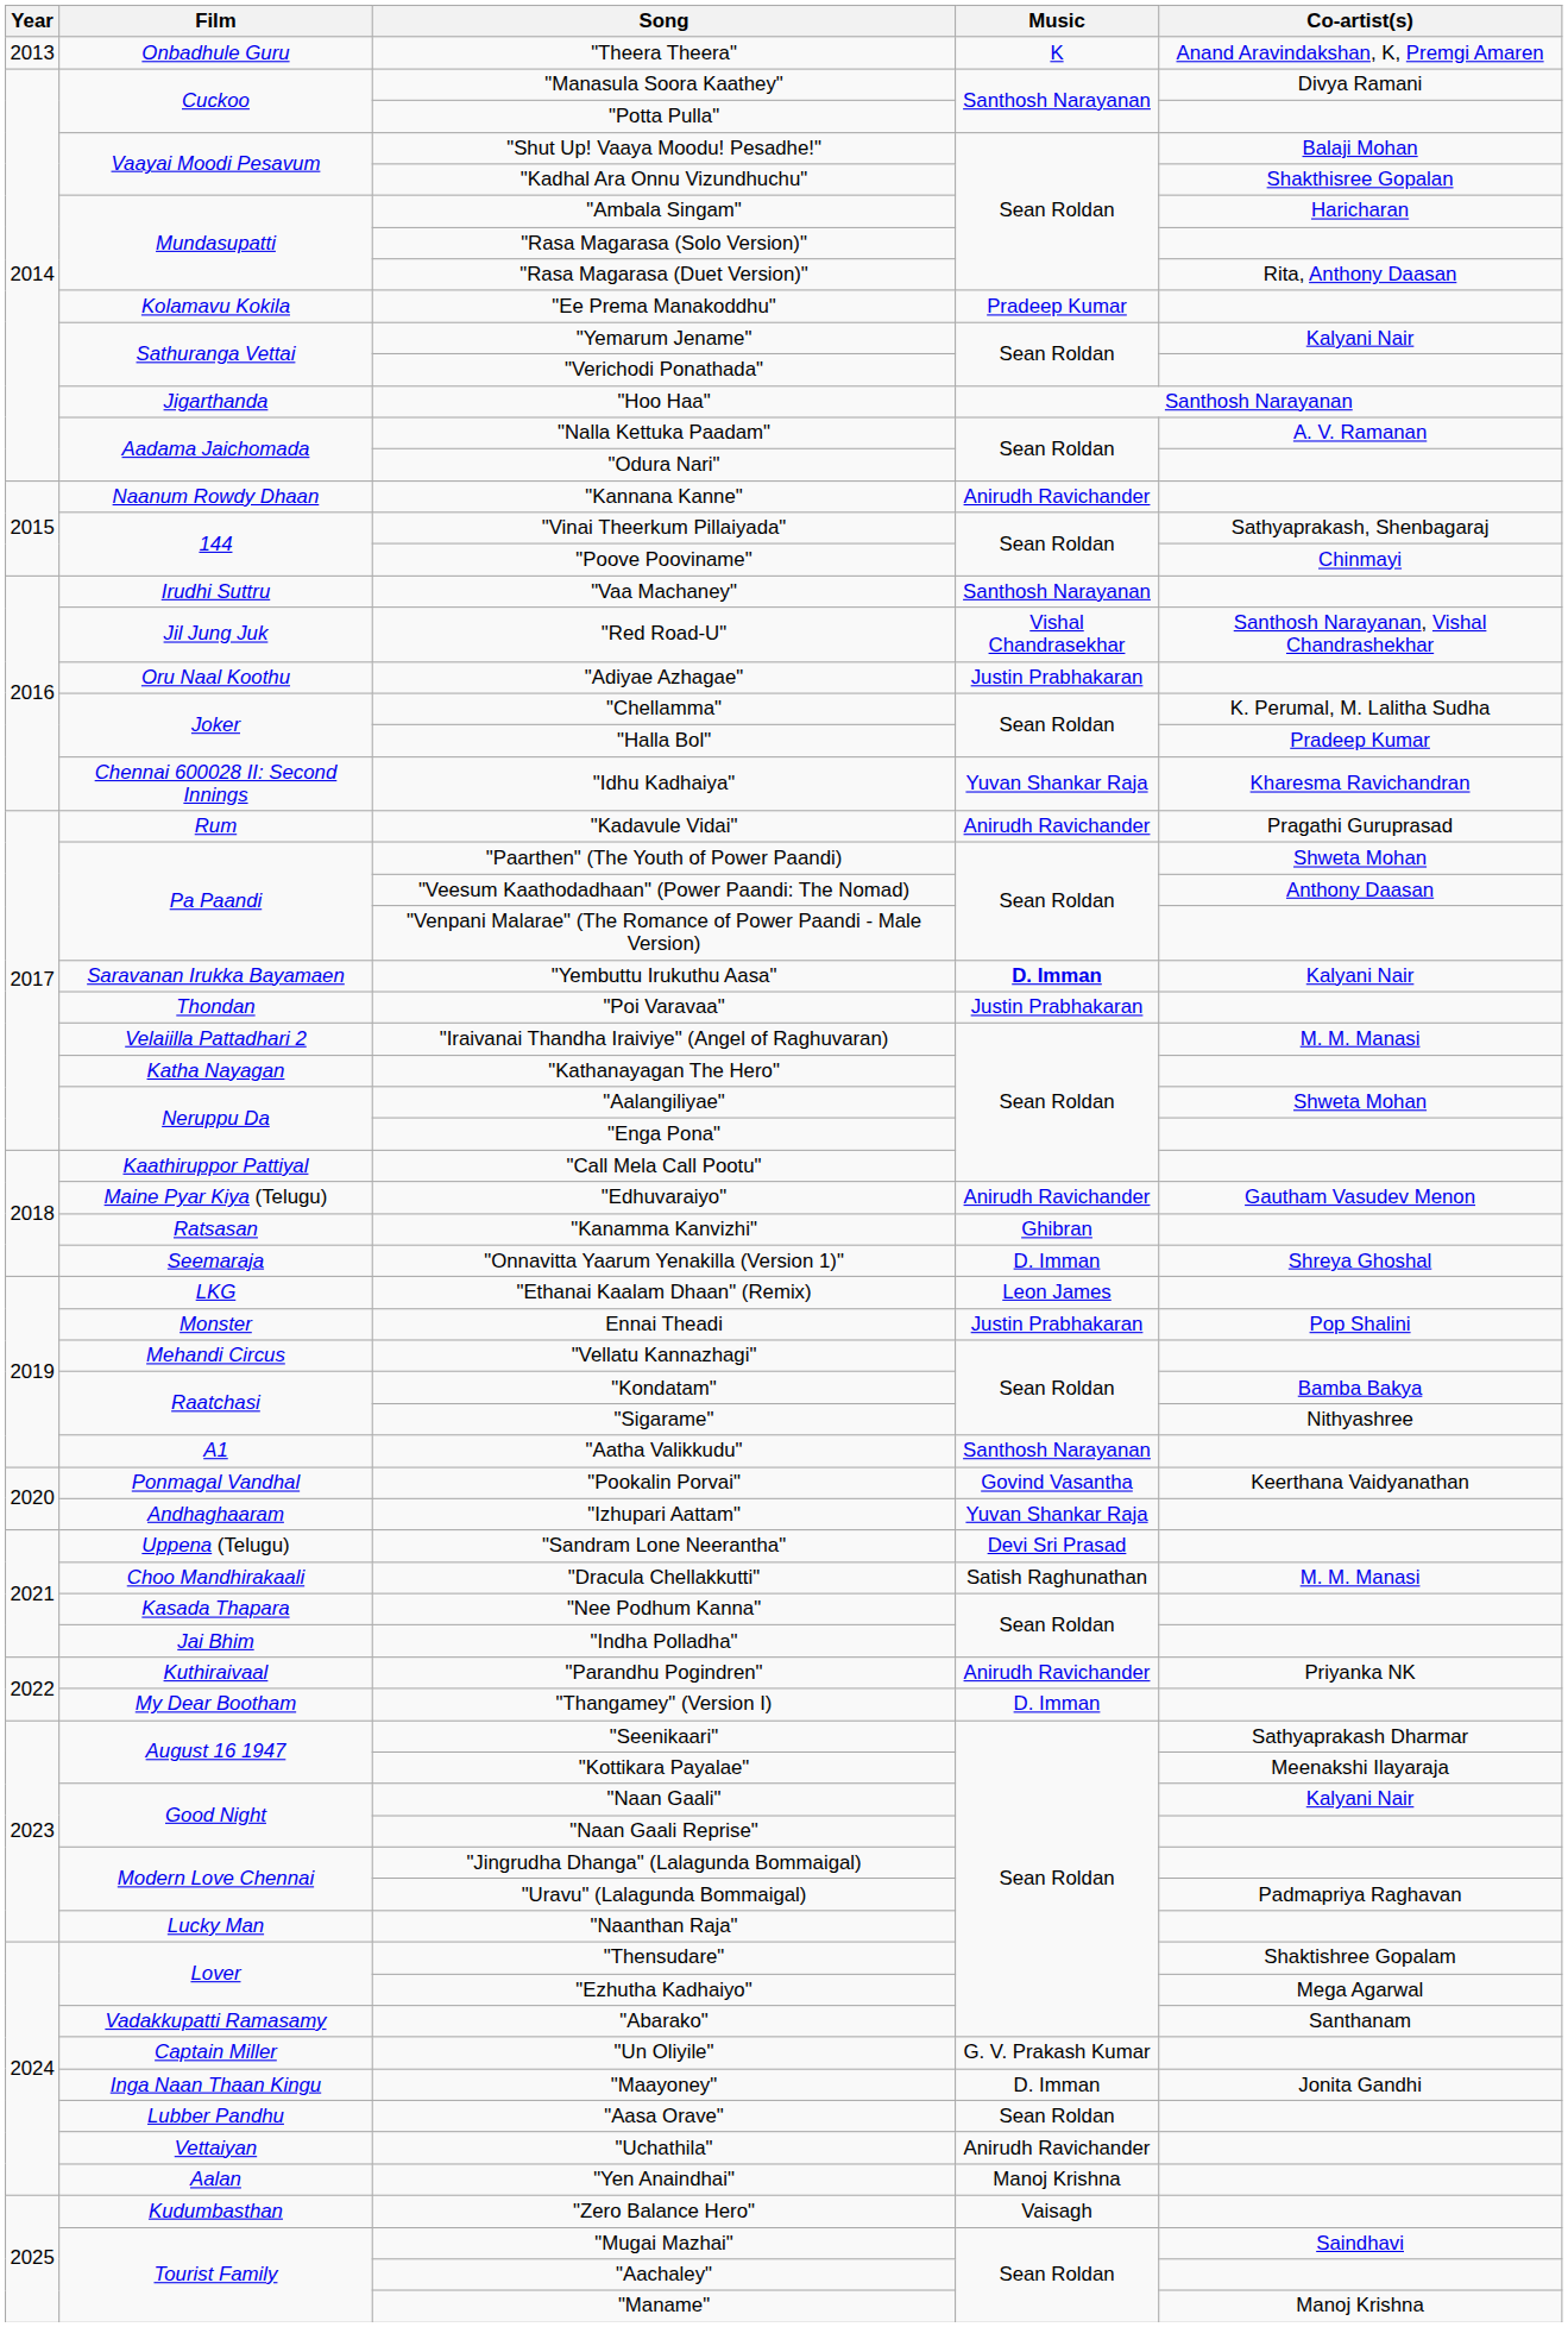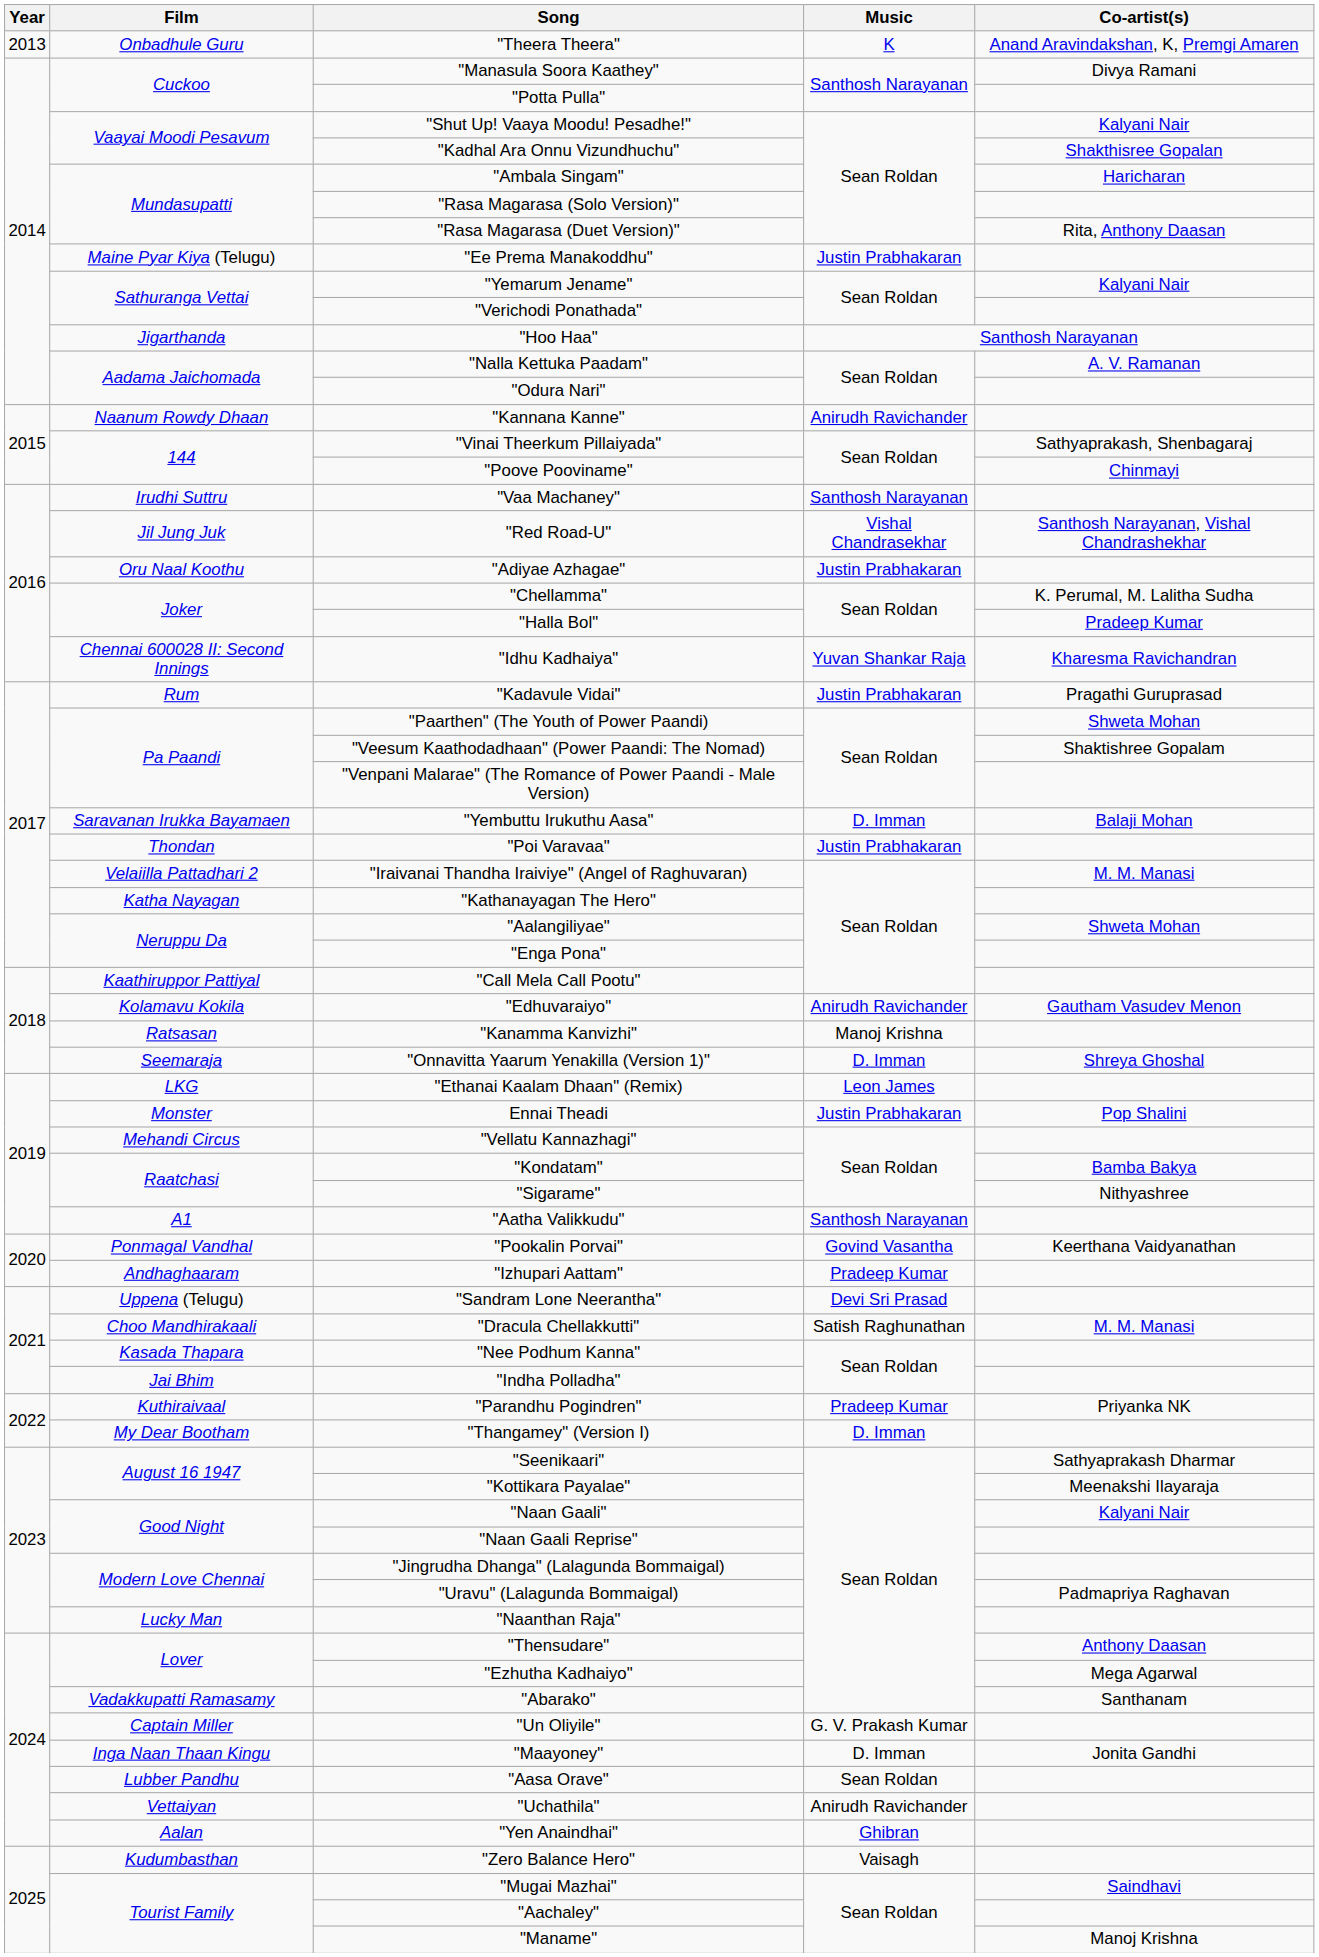 <table class="wikitable" style="text-align:center">
 <tr>
 <th>Year</th>
 <th>Film</th>
 <th>Song</th>
 <th>Music</th>
 <th>Co-artist(s)</th>
 </tr>
 <tr>
 <td>2013</td>
 <td><em><a href='#'>Onbadhule Guru</a></em></td>
 <td>"Theera Theera"</td>
 <td><a href='#'>K</a></td>
 <td><a href='#'>Anand Aravindakshan</a>, K, <a href='#'>Premgi Amaren</a></td>
 </tr>
 <tr>
 <td rowspan="13">2014</td>
 <td rowspan="2"><em><a href='#'>Cuckoo</a></em></td>
 <td>"Manasula Soora Kaathey"</td>
 <td rowspan='2'><a href='#'>Santhosh Narayanan</a></td>
 <td>Divya Ramani</td>
 </tr>
 <tr>
 <td>"Potta Pulla"</td>
 <td></td>
 </tr>
 <tr>
 <td rowspan="2"><em><a href='#'>Vaayai Moodi Pesavum</a></em></td>
 <td>"Shut Up! Vaaya Moodu! Pesadhe!"</td>
 <td rowspan="5">Sean Roldan</td>
-<td><a href='#'>Balaji Mohan</a></td>
+<td><a href='#'>Kalyani Nair</a></td>
 </tr>
 <tr>
 <td>"Kadhal Ara Onnu Vizundhuchu"</td>
 <td><a href='#'>Shakthisree Gopalan</a></td>
 </tr>
 <tr>
 <td rowspan='3'><em><a href='#'>Mundasupatti</a></em></td>
 <td>"Ambala Singam"</td>
 <td><a href='#'>Haricharan</a></td>
 </tr>
 <tr>
 <td>"Rasa Magarasa (Solo Version)"</td>
 <td></td>
 </tr>
 <tr>
 <td>"Rasa Magarasa (Duet Version)"</td>
 <td>Rita, <a href='#'>Anthony Daasan</a></td>
 </tr>
 <tr>
-<td><em><a href='#'>Kolamavu Kokila</a></em></td>
+<td><em><a href='#'>Maine Pyar Kiya</a></em> (Telugu)</td>
 <td>"Ee Prema Manakoddhu"</td>
-<td><a href='#'>Pradeep Kumar</a></td>
+<td><a href='#'>Justin Prabhakaran</a></td>
 <td></td>
 </tr>
 <tr>
 <td rowspan="2"><em><a href='#'>Sathuranga Vettai</a></em></td>
 <td>"Yemarum Jename"</td>
 <td rowspan="2">Sean Roldan</td>
 <td><a href='#'>Kalyani Nair</a></td>
 </tr>
 <tr>
 <td>"Verichodi Ponathada"</td>
 <td></td>
 </tr>
 <tr>
 <td><em><a href='#'>Jigarthanda</a></em></td>
 <td>"Hoo Haa"</td>
 <td colspan='2'><a href='#'>Santhosh Narayanan</a></td>
 </tr>
 <tr>
 <td rowspan="2"><em><a href='#'>Aadama Jaichomada</a></em></td>
 <td>"Nalla Kettuka Paadam"</td>
 <td rowspan="2">Sean Roldan</td>
 <td><a href='#'>A. V. Ramanan</a></td>
 </tr>
 <tr>
 <td>"Odura Nari"</td>
 <td></td>
 </tr>
 <tr>
 <td rowspan="3">2015</td>
 <td><em><a href='#'>Naanum Rowdy Dhaan</a></em></td>
 <td>"Kannana Kanne"</td>
 <td><a href='#'>Anirudh Ravichander</a></td>
 <td></td>
 </tr>
 <tr>
 <td rowspan="2"><em><a href='#'>144</a></em></td>
 <td>"Vinai Theerkum Pillaiyada"</td>
 <td rowspan="2">Sean Roldan</td>
 <td>Sathyaprakash, Shenbagaraj</td>
 </tr>
 <tr>
 <td>"Poove Pooviname"</td>
 <td><a href='#'>Chinmayi</a></td>
 </tr>
 <tr>
 <td rowspan="6">2016</td>
 <td><em><a href='#'>Irudhi Suttru</a></em></td>
 <td>"Vaa Machaney"</td>
 <td><a href='#'>Santhosh Narayanan</a></td>
 <td></td>
 </tr>
 <tr>
 <td><em><a href='#'>Jil Jung Juk</a></em></td>
 <td>"Red Road-U"</td>
 <td><a href='#'>Vishal Chandrasekhar</a></td>
 <td><a href='#'>Santhosh Narayanan</a>, <a href='#'>Vishal Chandrashekhar</a></td>
 </tr>
 <tr>
 <td><em><a href='#'>Oru Naal Koothu</a></em></td>
 <td>"Adiyae Azhagae"</td>
 <td><a href='#'>Justin Prabhakaran</a></td>
 <td></td>
 </tr>
 <tr>
 <td rowspan="2"><em><a href='#'>Joker</a></em></td>
 <td>"Chellamma"</td>
 <td rowspan="2">Sean Roldan</td>
 <td>K. Perumal, M. Lalitha Sudha</td>
 </tr>
 <tr>
 <td>"Halla Bol"</td>
 <td><a href='#'>Pradeep Kumar</a></td>
 </tr>
 <tr>
 <td><em><a href='#'>Chennai 600028 II: Second Innings</a></em></td>
 <td>"Idhu Kadhaiya"</td>
 <td><a href='#'>Yuvan Shankar Raja</a></td>
 <td><a href='#'>Kharesma Ravichandran</a></td>
 </tr>
 <tr>
 <td rowspan="10">2017</td>
 <td><em><a href='#'>Rum</a></em></td>
 <td>"Kadavule Vidai"</td>
-<td><a href='#'>Anirudh Ravichander</a></td>
+<td><a href='#'>Justin Prabhakaran</a></td>
 <td>Pragathi Guruprasad</td>
 </tr>
 <tr>
 <td rowspan="3"><em><a href='#'>Pa Paandi</a></em></td>
 <td>"Paarthen" (The Youth of Power Paandi)</td>
 <td rowspan="3">Sean Roldan</td>
 <td><a href='#'>Shweta Mohan</a></td>
 </tr>
 <tr>
 <td>"Veesum Kaathodadhaan" (Power Paandi: The Nomad)</td>
-<td><a href='#'>Anthony Daasan</a></td>
+<td>Shaktishree Gopalam</td>
 </tr>
 <tr>
 <td>"Venpani Malarae" (The Romance of Power Paandi - Male Version)</td>
 <td></td>
 </tr>
 <tr>
 <td><em><a href='#'>Saravanan Irukka Bayamaen</a></em></td>
 <td>"Yembuttu Irukuthu Aasa"</td>
-<td><strong><a href='#'>D. Imman</a></strong></td>
-<td><a href='#'>Kalyani Nair</a></td>
+<td><a href='#'>D. Imman</a></td>
+<td><a href='#'>Balaji Mohan</a></td>
 </tr>
 <tr>
 <td><em><a href='#'>Thondan</a></em></td>
 <td>"Poi Varavaa"</td>
 <td><a href='#'>Justin Prabhakaran</a></td>
 <td></td>
 </tr>
 <tr>
 <td><em><a href='#'>Velaiilla Pattadhari 2</a></em></td>
 <td>"Iraivanai Thandha Iraiviye" (Angel of Raghuvaran)</td>
 <td rowspan="5">Sean Roldan</td>
 <td><a href='#'>M. M. Manasi</a></td>
 </tr>
 <tr>
 <td><em><a href='#'>Katha Nayagan</a></em></td>
 <td>"Kathanayagan The Hero"</td>
 <td></td>
 </tr>
 <tr>
 <td rowspan="2"><em><a href='#'>Neruppu Da</a></em></td>
 <td>"Aalangiliyae"</td>
 <td><a href='#'>Shweta Mohan</a></td>
 </tr>
 <tr>
 <td>"Enga Pona"</td>
 <td></td>
 </tr>
 <tr>
 <td rowspan="4">2018</td>
 <td><em><a href='#'>Kaathiruppor Pattiyal</a></em></td>
 <td>"Call Mela Call Pootu"</td>
 <td></td>
 </tr>
 <tr>
-<td><em><a href='#'>Maine Pyar Kiya</a></em> (Telugu)</td>
+<td><em><a href='#'>Kolamavu Kokila</a></em></td>
 <td>"Edhuvaraiyo"</td>
 <td><a href='#'>Anirudh Ravichander</a></td>
 <td><a href='#'>Gautham Vasudev Menon</a></td>
 </tr>
 <tr>
 <td><em><a href='#'>Ratsasan</a></em></td>
 <td>"Kanamma Kanvizhi"</td>
-<td><a href='#'>Ghibran</a></td>
+<td>Manoj Krishna</td>
 <td></td>
 </tr>
 <tr>
 <td><em><a href='#'>Seemaraja</a></em></td>
 <td>"Onnavitta Yaarum Yenakilla (Version 1)"</td>
 <td><a href='#'>D. Imman</a></td>
 <td><a href='#'>Shreya Ghoshal</a></td>
 </tr>
 <tr>
 <td rowspan="6">2019</td>
 <td><em><a href='#'>LKG</a></em></td>
 <td>"Ethanai Kaalam Dhaan" (Remix)</td>
 <td><a href='#'>Leon James</a></td>
 <td></td>
 </tr>
 <tr>
 <td><em><a href='#'>Monster</a></em></td>
 <td>Ennai Theadi</td>
 <td><a href='#'>Justin Prabhakaran</a></td>
 <td><a href='#'>Pop Shalini</a></td>
 </tr>
 <tr>
 <td><em><a href='#'>Mehandi Circus</a></em></td>
 <td>"Vellatu Kannazhagi"</td>
 <td rowspan="3">Sean Roldan</td>
 <td></td>
 </tr>
 <tr>
 <td rowspan="2"><em><a href='#'>Raatchasi</a></em></td>
 <td>"Kondatam"</td>
 <td><a href='#'>Bamba Bakya</a></td>
 </tr>
 <tr>
 <td>"Sigarame"</td>
 <td>Nithyashree</td>
 </tr>
 <tr>
 <td><em><a href='#'>A1</a></em></td>
 <td>"Aatha Valikkudu"</td>
 <td><a href='#'>Santhosh Narayanan</a></td>
 <td></td>
 </tr>
 <tr>
 <td rowspan="2">2020</td>
 <td><em><a href='#'>Ponmagal Vandhal</a></em></td>
 <td>"Pookalin Porvai"</td>
 <td><a href='#'>Govind Vasantha</a></td>
 <td>Keerthana Vaidyanathan</td>
 </tr>
 <tr>
 <td><em><a href='#'>Andhaghaaram</a></em></td>
 <td>"Izhupari Aattam"</td>
-<td><a href='#'>Yuvan Shankar Raja</a></td>
+<td><a href='#'>Pradeep Kumar</a></td>
 <td></td>
 </tr>
 <tr>
 <td rowspan="4">2021</td>
 <td><em><a href='#'>Uppena</a></em> (Telugu)</td>
 <td>"Sandram Lone Neerantha"</td>
 <td><a href='#'>Devi Sri Prasad</a></td>
 <td></td>
 </tr>
 <tr>
 <td><em><a href='#'>Choo Mandhirakaali</a></em></td>
 <td>"Dracula Chellakkutti"</td>
 <td>Satish Raghunathan</td>
 <td><a href='#'>M. M. Manasi</a></td>
 </tr>
 <tr>
 <td><em><a href='#'>Kasada Thapara</a></em></td>
 <td>"Nee Podhum Kanna"</td>
 <td rowspan="2">Sean Roldan</td>
 <td></td>
 </tr>
 <tr>
 <td><em><a href='#'>Jai Bhim</a></em></td>
 <td>"Indha Polladha"</td>
 <td></td>
 </tr>
 <tr>
 <td rowspan="2">2022</td>
 <td><em><a href='#'>Kuthiraivaal</a></em></td>
 <td>"Parandhu Pogindren"</td>
-<td><a href='#'>Anirudh Ravichander</a></td>
+<td><a href='#'>Pradeep Kumar</a></td>
 <td>Priyanka NK</td>
 </tr>
 <tr>
 <td><em><a href='#'>My Dear Bootham</a></em></td>
 <td>"Thangamey" (Version I)</td>
 <td><a href='#'>D. Imman</a></td>
 <td></td>
 </tr>
 <tr>
 <td rowspan="7">2023</td>
 <td rowspan="2"><em><a href='#'>August 16 1947</a></em></td>
 <td>"Seenikaari"</td>
 <td rowspan="10">Sean Roldan</td>
 <td>Sathyaprakash Dharmar</td>
 </tr>
 <tr>
 <td>"Kottikara Payalae"</td>
 <td>Meenakshi Ilayaraja</td>
 </tr>
 <tr>
 <td rowspan="2"><em><a href='#'>Good Night</a></em></td>
 <td>"Naan Gaali"</td>
 <td><a href='#'>Kalyani Nair</a></td>
 </tr>
 <tr>
 <td>"Naan Gaali Reprise"</td>
 <td></td>
 </tr>
 <tr>
 <td rowspan="2"><em><a href='#'>Modern Love Chennai</a></em></td>
 <td>"Jingrudha Dhanga" (Lalagunda Bommaigal)</td>
 <td></td>
 </tr>
 <tr>
 <td>"Uravu" (Lalagunda Bommaigal)</td>
 <td>Padmapriya Raghavan</td>
 </tr>
 <tr>
 <td><em><a href='#'>Lucky Man</a></em></td>
 <td>"Naanthan Raja"</td>
 <td></td>
 </tr>
 <tr>
 <td rowspan=8>2024</td>
 <td rowspan=2><em><a href='#'>Lover</a></em></td>
 <td>"Thensudare"</td>
-<td>Shaktishree Gopalam</td>
+<td><a href='#'>Anthony Daasan</a></td>
 </tr>
 <tr>
 <td>"Ezhutha Kadhaiyo"</td>
 <td>Mega Agarwal</td>
 </tr>
 <tr>
 <td><em><a href='#'>Vadakkupatti Ramasamy</a></em></td>
 <td>"Abarako"</td>
 <td>Santhanam</td>
 </tr>
 <tr>
 <td><em><a href='#'>Captain Miller</a></em></td>
 <td>"Un Oliyile"</td>
 <td>G. V. Prakash Kumar</td>
 </tr>
 <tr>
 <td><em><a href='#'>Inga Naan Thaan Kingu</a></em></td>
 <td>"Maayoney"</td>
 <td>D. Imman</td>
 <td>Jonita Gandhi</td>
 </tr>
 <tr>
 <td><em><a href='#'>Lubber Pandhu</a></em></td>
 <td>"Aasa Orave"</td>
 <td>Sean Roldan</td>
 <td></td>
 </tr>
 <tr>
 <td><em><a href='#'>Vettaiyan</a></em></td>
 <td>"Uchathila"</td>
 <td>Anirudh Ravichander</td>
 <td></td>
 </tr>
 <tr>
 <td><em><a href='#'>Aalan</a></em></td>
 <td>"Yen Anaindhai"</td>
-<td>Manoj Krishna</td>
+<td><a href='#'>Ghibran</a></td>
 <td></td>
 </tr>
 <tr>
 <td rowspan="4">2025</td>
 <td><em><a href='#'>Kudumbasthan</a></em></td>
 <td>"Zero Balance Hero"</td>
 <td>Vaisagh</td>
 <td></td>
 </tr>
 <tr>
 <td rowspan="3"><em><a href='#'>Tourist Family</a></em></td>
 <td>"Mugai Mazhai"</td>
 <td rowspan="3">Sean Roldan</td>
 <td><a href='#'>Saindhavi</a></td>
 </tr>
 <tr>
 <td>"Aachaley"</td>
 <td></td>
 </tr>
 <tr>
 <td>"Maname"</td>
 <td>Manoj Krishna</td>
 </tr>
 </table>
